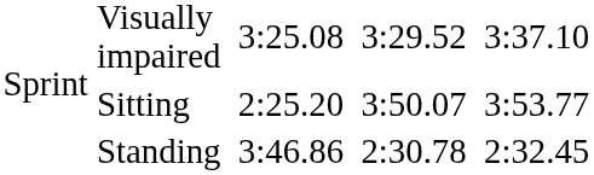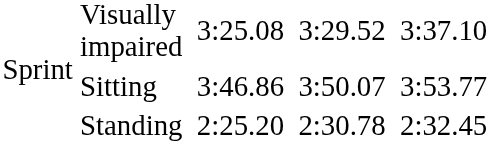 <table>
 <tr>
 <td rowspan="3">Sprint<br></td>
 <td>Visually<br>impaired</td>
 <td></td>
 <td>3:25.08</td>
 <td></td>
 <td>3:29.52</td>
 <td></td>
 <td>3:37.10</td>
 </tr>
 <tr>
 <td>Sitting</td>
 <td></td>
-<td>2:25.20</td>
+<td>3:46.86</td>
 <td></td>
 <td>3:50.07</td>
 <td></td>
 <td>3:53.77</td>
 </tr>
 <tr>
 <td>Standing</td>
 <td></td>
-<td>3:46.86</td>
+<td>2:25.20</td>
 <td></td>
 <td>2:30.78</td>
 <td></td>
 <td>2:32.45</td>
 </tr>
 </table>
